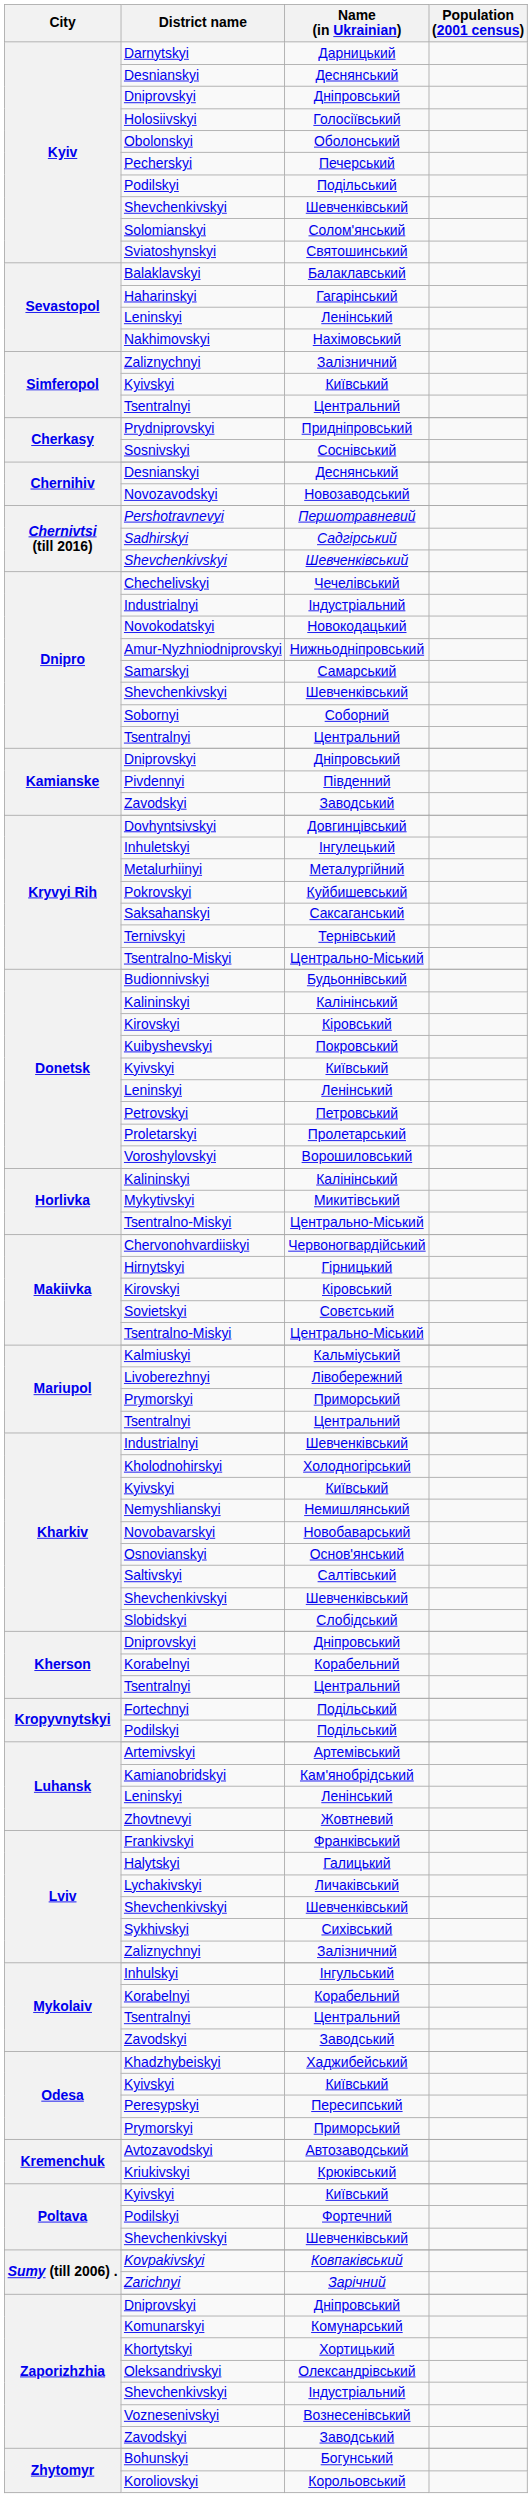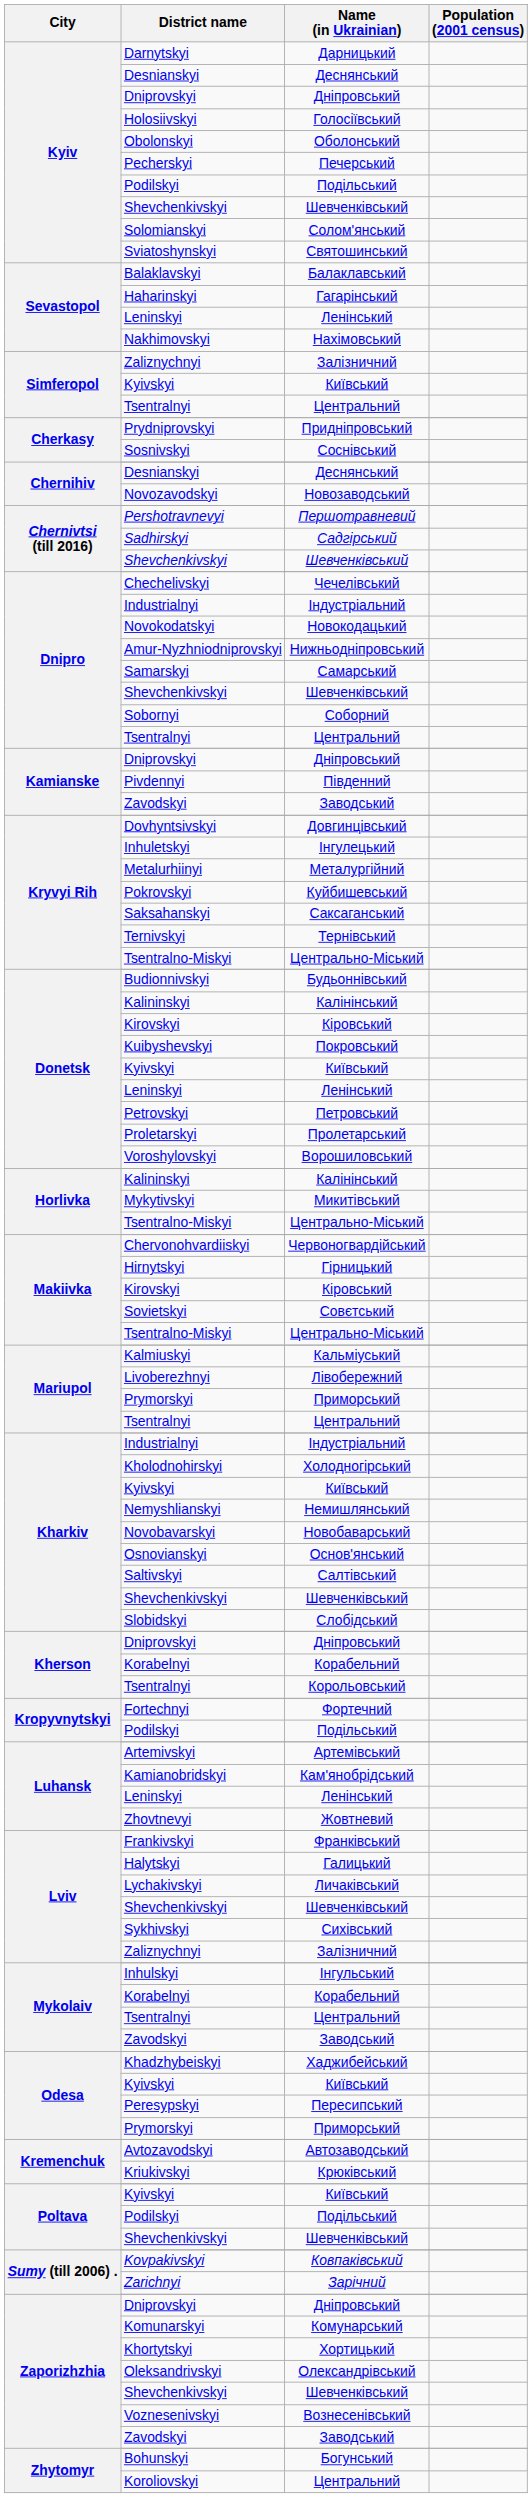 <table class="wikitable sortable" id="Table of urban districts">
 <tr>
 <th scope="col">City</th>
 <th scope="col">District name</th>
 <th scope="col">Name<br>(in <a href='#'>Ukrainian</a>)</th>
 <th scope="col">Population<br>(<a href='#'>2001 census</a>)</th>
 </tr>
 <tr>
 <th scope="row" rowspan=10 align="left"><a href='#'>Kyiv</a> </th>
 <td><a href='#'>Darnytskyi</a></td>
 <td align=center><a href='#'>Дарницький</a></td>
 <td align=right></td>
 </tr>
 <tr>
 <td><a href='#'>Desnianskyi</a></td>
 <td align=center><a href='#'>Деснянський</a></td>
 <td align=right></td>
 </tr>
 <tr>
 <td><a href='#'>Dniprovskyi</a></td>
 <td align=center><a href='#'>Дніпровський</a></td>
 <td align=right></td>
 </tr>
 <tr>
 <td><a href='#'>Holosiivskyi</a></td>
 <td align=center><a href='#'>Голосіївський</a></td>
 <td align=right></td>
 </tr>
 <tr>
 <td><a href='#'>Obolonskyi</a></td>
 <td align=center><a href='#'>Оболонський</a></td>
 <td align=right></td>
 </tr>
 <tr>
 <td><a href='#'>Pecherskyi</a></td>
 <td align=center><a href='#'>Печерський</a></td>
 <td align=right></td>
 </tr>
 <tr>
 <td><a href='#'>Podilskyi</a></td>
 <td align=center><a href='#'>Подільський</a></td>
 <td align=right></td>
 </tr>
 <tr>
 <td><a href='#'>Shevchenkivskyi</a></td>
 <td align=center><a href='#'>Шевченківський</a></td>
 <td align=right></td>
 </tr>
 <tr>
 <td><a href='#'>Solomianskyi</a></td>
 <td align=center><a href='#'>Солом'янський</a></td>
 <td align=right></td>
 </tr>
 <tr>
 <td><a href='#'>Sviatoshynskyi</a></td>
 <td align=center><a href='#'>Святошинський</a></td>
 <td align=right></td>
 </tr>
 <tr>
 <th scope="row" rowspan=4 align="left"><a href='#'>Sevastopol</a> </th>
 <td><a href='#'>Balaklavskyi</a></td>
 <td align=center><a href='#'>Балаклавський</a></td>
 <td align=right></td>
 </tr>
 <tr>
 <td><a href='#'>Haharinskyi</a></td>
 <td align=center><a href='#'>Гагарінський</a></td>
 <td align=right></td>
 </tr>
 <tr>
 <td><a href='#'>Leninskyi</a></td>
 <td align=center><a href='#'>Ленінський</a></td>
 <td align=right></td>
 </tr>
 <tr>
 <td><a href='#'>Nakhimovskyi</a></td>
 <td align=center><a href='#'>Нахімовський</a></td>
 <td align=right></td>
 </tr>
 <tr>
 <th scope="row" rowspan=3 align="left"><a href='#'>Simferopol</a> </th>
 <td><a href='#'>Zaliznychnyi</a></td>
 <td align=center><a href='#'>Залізничний</a></td>
 <td align=right></td>
 </tr>
 <tr>
 <td><a href='#'>Kyivskyi</a></td>
 <td align=center><a href='#'>Київський</a></td>
 <td align=right></td>
 </tr>
 <tr>
 <td><a href='#'>Tsentralnyi</a></td>
 <td align=center><a href='#'>Центральний</a></td>
 <td align=right></td>
 </tr>
 <tr>
 <th scope="row" rowspan=3 align="left"><a href='#'>Cherkasy</a></th>
 </tr>
 <tr>
 <td><a href='#'>Prydniprovskyi</a></td>
 <td align=center><a href='#'>Придніпровський</a></td>
 <td align=right></td>
 </tr>
 <tr>
 <td><a href='#'>Sosnivskyi</a></td>
 <td align=center><a href='#'>Соснівський</a></td>
 <td align=right></td>
 </tr>
 <tr>
 <th scope="row" rowspan=3 align="left"><a href='#'>Chernihiv</a> </th>
 </tr>
 <tr>
 <td><a href='#'>Desnianskyi</a></td>
 <td align=center><a href='#'>Деснянський</a></td>
 <td align=right></td>
 </tr>
 <tr>
 <td><a href='#'>Novozavodskyi</a></td>
 <td align=center><a href='#'>Новозаводський</a></td>
 <td align=right></td>
 </tr>
 <tr>
 <th scope="row" rowspan=4 align="left"><em><a href='#'>Chernivtsi</a></em><br>(till 2016)  </th>
 </tr>
 <tr>
 <td><em><a href='#'>Pershotravnevyi</a></em></td>
 <td align=center><em><a href='#'>Першотравневий</a></em></td>
 <td align=right><em></em></td>
 </tr>
 <tr>
 <td><em><a href='#'>Sadhirskyi</a></em></td>
 <td align=center><em><a href='#'>Садгірський</a></em></td>
 <td align=right><em></em></td>
 </tr>
 <tr>
 <td><em><a href='#'>Shevchenkivskyi</a></em></td>
 <td align=center><em><a href='#'>Шевченківський</a></em></td>
 <td align=right><em></em></td>
 </tr>
 <tr>
 <th scope="row" rowspan=9 align="left"><a href='#'>Dnipro</a> </th>
 </tr>
 <tr>
 <td><a href='#'>Chechelivskyi</a></td>
 <td align=center><a href='#'>Чечелівський</a></td>
 <td align=right></td>
 </tr>
 <tr>
 <td><a href='#'>Industrialnyi</a></td>
 <td align=center><a href='#'>Індустріальний</a></td>
 <td align=right></td>
 </tr>
 <tr>
 <td><a href='#'>Novokodatskyi</a></td>
 <td align=center><a href='#'>Новокодацький</a></td>
 <td align=right></td>
 </tr>
 <tr>
 <td><a href='#'>Amur-Nyzhniodniprovskyi</a></td>
 <td align="center"><a href='#'>Нижньодніпровський</a></td>
 <td align="right"></td>
 </tr>
 <tr>
 <td><a href='#'>Samarskyi</a></td>
 <td align=center><a href='#'>Самарський</a></td>
 <td align=right></td>
 </tr>
 <tr>
 <td><a href='#'>Shevchenkivskyi</a></td>
 <td align=center><a href='#'>Шевченківський</a></td>
 <td align=right></td>
 </tr>
 <tr>
 <td><a href='#'>Sobornyi</a></td>
 <td align=center><a href='#'>Соборний</a></td>
 <td align=right></td>
 </tr>
 <tr>
 <td><a href='#'>Tsentralnyi</a></td>
 <td align=center><a href='#'>Центральний</a></td>
 <td align=right></td>
 </tr>
 <tr>
 <th scope="row" rowspan=4 align="left"><a href='#'>Kamianske</a> </th>
 </tr>
 <tr>
 <td><a href='#'>Dniprovskyi</a></td>
 <td align=center><a href='#'>Дніпровський</a></td>
 <td align=right></td>
 </tr>
 <tr>
 <td><a href='#'>Pivdennyi</a></td>
 <td align=center><a href='#'>Південний</a></td>
 <td align=right></td>
 </tr>
 <tr>
 <td><a href='#'>Zavodskyi</a></td>
 <td align=center><a href='#'>Заводський</a></td>
 <td align=right></td>
 </tr>
 <tr>
 <th scope="row" rowspan=8 align="left"><a href='#'>Kryvyi Rih</a> </th>
 </tr>
 <tr>
 <td><a href='#'>Dovhyntsivskyi</a></td>
 <td align=center><a href='#'>Довгинцівський</a></td>
 <td align=right></td>
 </tr>
 <tr>
 <td><a href='#'>Inhuletskyi</a></td>
 <td align=center><a href='#'>Інгулецький</a></td>
 <td align=right></td>
 </tr>
 <tr>
 <td><a href='#'>Metalurhiinyi</a></td>
 <td align=center><a href='#'>Металургійний</a></td>
 <td align=right></td>
 </tr>
 <tr>
 <td><a href='#'>Pokrovskyi</a></td>
 <td align=center><a href='#'>Куйбишевський</a></td>
 <td align=right></td>
 </tr>
 <tr>
 <td><a href='#'>Saksahanskyi</a></td>
 <td align=center><a href='#'>Саксаганський</a></td>
 <td align=right></td>
 </tr>
 <tr>
 <td><a href='#'>Ternivskyi</a></td>
 <td align=center><a href='#'>Тернівський</a></td>
 <td align=right></td>
 </tr>
 <tr>
 <td><a href='#'>Tsentralno-Miskyi</a></td>
 <td align=center><a href='#'>Центрально-Міський</a></td>
 <td align=right></td>
 </tr>
 <tr>
 <th scope="row" rowspan=10 align="left"><a href='#'>Donetsk</a> </th>
 </tr>
 <tr>
 <td><a href='#'>Budionnivskyi</a></td>
 <td align=center><a href='#'>Будьоннівський</a></td>
 <td align=right></td>
 </tr>
 <tr>
 <td><a href='#'>Kalininskyi</a></td>
 <td align=center><a href='#'>Калінінський</a></td>
 <td align=right></td>
 </tr>
 <tr>
 <td><a href='#'>Kirovskyi</a></td>
 <td align=center><a href='#'>Кіровський</a></td>
 <td align=right></td>
 </tr>
 <tr>
 <td><a href='#'>Kuibyshevskyi</a></td>
 <td align=center><a href='#'>Покровський</a></td>
 <td align=right></td>
 </tr>
 <tr>
 <td><a href='#'>Kyivskyi</a></td>
 <td align=center><a href='#'>Київський</a></td>
 <td align=right></td>
 </tr>
 <tr>
 <td><a href='#'>Leninskyi</a></td>
 <td align=center><a href='#'>Ленінський</a></td>
 <td align=right></td>
 </tr>
 <tr>
 <td><a href='#'>Petrovskyi</a></td>
 <td align=center><a href='#'>Петровський</a></td>
 <td align=right></td>
 </tr>
 <tr>
 <td><a href='#'>Proletarskyi</a></td>
 <td align=center><a href='#'>Пролетарський</a></td>
 <td align=right></td>
 </tr>
 <tr>
 <td><a href='#'>Voroshylovskyi</a></td>
 <td align=center><a href='#'>Ворошиловський</a></td>
 <td align=right></td>
 </tr>
 <tr>
 <th scope="row" rowspan=4 align="left"><a href='#'>Horlivka</a> </th>
 </tr>
 <tr>
 <td><a href='#'>Kalininskyi</a></td>
 <td align=center><a href='#'>Калінінський</a></td>
 <td align=right></td>
 </tr>
 <tr>
 <td><a href='#'>Mykytivskyi</a></td>
 <td align=center><a href='#'>Микитівський</a></td>
 <td align=right></td>
 </tr>
 <tr>
 <td><a href='#'>Tsentralno-Miskyi</a></td>
 <td align=center><a href='#'>Центрально-Міський</a></td>
 <td align=right></td>
 </tr>
 <tr>
 <th scope="row" rowspan=6 align="left"><a href='#'>Makiivka</a> </th>
 </tr>
 <tr>
 <td><a href='#'>Chervonohvardiiskyi</a></td>
 <td align=center><a href='#'>Червоногвардійський</a></td>
 <td align=right></td>
 </tr>
 <tr>
 <td><a href='#'>Hirnytskyi</a></td>
 <td align=center><a href='#'>Гірницький</a></td>
 <td align=right></td>
 </tr>
 <tr>
 <td><a href='#'>Kirovskyi</a></td>
 <td align=center><a href='#'>Кіровський</a></td>
 <td align=right></td>
 </tr>
 <tr>
 <td><a href='#'>Sovietskyi</a></td>
 <td align=center><a href='#'>Совєтський</a></td>
 <td align=right></td>
 </tr>
 <tr>
 <td><a href='#'>Tsentralno-Miskyi</a></td>
 <td align=center><a href='#'>Центрально-Міський</a></td>
 <td align=right></td>
 </tr>
 <tr>
 <th scope="row" rowspan=5 align="left"><a href='#'>Mariupol</a> </th>
 </tr>
 <tr>
 <td><a href='#'>Kalmiuskyi</a></td>
 <td align=center><a href='#'>Кальміуський</a></td>
 <td align=right></td>
 </tr>
 <tr>
 <td><a href='#'>Livoberezhnyi</a></td>
 <td align=center><a href='#'>Лівобережний</a></td>
 <td align=right></td>
 </tr>
 <tr>
 <td><a href='#'>Prymorskyi</a></td>
 <td align=center><a href='#'>Приморський</a></td>
 <td align=right></td>
 </tr>
 <tr>
 <td><a href='#'>Tsentralnyi</a></td>
 <td align=center><a href='#'>Центральний</a></td>
 <td align=right></td>
 </tr>
 <tr>
 <th scope="row" rowspan=10 align="left"><a href='#'>Kharkiv</a> </th>
 </tr>
 <tr>
 <td><a href='#'>Industrialnyi</a></td>
-<td align=center><a href='#'>Шевченківський</a></td>
+<td align=center><a href='#'>Індустріальний</a></td>
 <td align=right></td>
 </tr>
 <tr>
 <td><a href='#'>Kholodnohirskyi</a></td>
 <td align=center><a href='#'>Холодногірський</a></td>
 <td align=right></td>
 </tr>
 <tr>
 <td><a href='#'>Kyivskyi</a></td>
 <td align=center><a href='#'>Київський</a></td>
 <td align=right></td>
 </tr>
 <tr>
 <td><a href='#'>Nemyshlianskyi</a></td>
 <td align=center><a href='#'>Немишлянський</a></td>
 <td align=right></td>
 </tr>
 <tr>
 <td><a href='#'>Novobavarskyi</a></td>
 <td align=center><a href='#'>Новобаварський</a></td>
 <td align=right></td>
 </tr>
 <tr>
 <td><a href='#'>Osnovianskyi</a></td>
 <td align=center><a href='#'>Основ'янський</a></td>
 <td align=right></td>
 </tr>
 <tr>
 <td><a href='#'>Saltivskyi</a></td>
 <td align=center><a href='#'>Салтівський</a></td>
 <td align=right></td>
 </tr>
 <tr>
 <td><a href='#'>Shevchenkivskyi</a></td>
 <td align=center><a href='#'>Шевченківський</a></td>
 <td align=right></td>
 </tr>
 <tr>
 <td><a href='#'>Slobidskyi</a></td>
 <td align=center><a href='#'>Слобідський</a></td>
 <td align=right></td>
 </tr>
 <tr>
 <th scope="row" rowspan=4 align="left"><a href='#'>Kherson</a> </th>
 </tr>
 <tr>
 <td><a href='#'>Dniprovskyi</a></td>
 <td align=center><a href='#'>Дніпровський</a></td>
 <td align=right></td>
 </tr>
 <tr>
 <td><a href='#'>Korabelnyi</a></td>
 <td align=center><a href='#'>Корабельний</a></td>
 <td align=right></td>
 </tr>
 <tr>
 <td><a href='#'>Tsentralnyi</a></td>
-<td align=center><a href='#'>Центральний</a></td>
+<td align=center><a href='#'>Корольовський</a></td>
 <td align=right></td>
 </tr>
 <tr>
 <th scope="row" rowspan=3 align="left"><a href='#'>Kropyvnytskyi</a> </th>
 </tr>
 <tr>
 <td><a href='#'>Fortechnyi</a></td>
-<td align=center><a href='#'>Подільський</a></td>
+<td align=center><a href='#'>Фортечний</a></td>
 <td align=right></td>
 </tr>
 <tr>
 <td><a href='#'>Podilskyi</a></td>
 <td align=center><a href='#'>Подільський</a></td>
 <td align=right></td>
 </tr>
 <tr>
 <th scope="row" rowspan=5 align="left"><a href='#'>Luhansk</a> </th>
 </tr>
 <tr>
 <td><a href='#'>Artemivskyi</a></td>
 <td align=center><a href='#'>Артемівський</a></td>
 <td align=right></td>
 </tr>
 <tr>
 <td><a href='#'>Kamianobridskyi</a></td>
 <td align=center><a href='#'>Кам'янобрідський</a></td>
 <td align=right></td>
 </tr>
 <tr>
 <td><a href='#'>Leninskyi</a></td>
 <td align=center><a href='#'>Ленінський</a></td>
 <td align=right></td>
 </tr>
 <tr>
 <td><a href='#'>Zhovtnevyi</a></td>
 <td align=center><a href='#'>Жовтневий</a></td>
 <td align=right></td>
 </tr>
 <tr>
 <th scope="row" rowspan=7 align="left"><a href='#'>Lviv</a> </th>
 </tr>
 <tr>
 <td><a href='#'>Frankivskyi</a></td>
 <td align=center><a href='#'>Франківський</a></td>
 <td align=right></td>
 </tr>
 <tr>
 <td><a href='#'>Halytskyi</a></td>
 <td align=center><a href='#'>Галицький</a></td>
 <td align=right></td>
 </tr>
 <tr>
 <td><a href='#'>Lychakivskyi</a></td>
 <td align=center><a href='#'>Личаківський</a></td>
 <td align=right></td>
 </tr>
 <tr>
 <td><a href='#'>Shevchenkivskyi</a></td>
 <td align=center><a href='#'>Шевченківський</a></td>
 <td align=right></td>
 </tr>
 <tr>
 <td><a href='#'>Sykhivskyi</a></td>
 <td align=center><a href='#'>Сихівський</a></td>
 <td align=right></td>
 </tr>
 <tr>
 <td><a href='#'>Zaliznychnyi</a></td>
 <td align=center><a href='#'>Залізничний</a></td>
 <td align=right></td>
 </tr>
 <tr>
 <th scope="row" rowspan=5 align="left"><a href='#'>Mykolaiv</a> </th>
 </tr>
 <tr>
 <td><a href='#'>Inhulskyi</a></td>
 <td align=center><a href='#'>Інгульський</a></td>
 <td align=right></td>
 </tr>
 <tr>
 <td><a href='#'>Korabelnyi</a></td>
 <td align=center><a href='#'>Корабельний</a></td>
 <td align=right></td>
 </tr>
 <tr>
 <td><a href='#'>Tsentralnyi</a></td>
 <td align=center><a href='#'>Центральний</a></td>
 <td align=right></td>
 </tr>
 <tr>
 <td><a href='#'>Zavodskyi</a></td>
 <td align=center><a href='#'>Заводський</a></td>
 <td align=right></td>
 </tr>
 <tr>
 <th scope="row" rowspan=5 align="left"><a href='#'>Odesa</a> </th>
 </tr>
 <tr>
 <td><a href='#'>Khadzhybeiskyi</a></td>
 <td align=center><a href='#'>Хаджибейський</a></td>
 <td align=right></td>
 </tr>
 <tr>
 <td><a href='#'>Kyivskyi</a></td>
 <td align=center><a href='#'>Київський</a></td>
 <td align=right></td>
 </tr>
 <tr>
 <td><a href='#'>Peresypskyi</a></td>
 <td align=center><a href='#'>Пересипський</a></td>
 <td align=right></td>
 </tr>
 <tr>
 <td><a href='#'>Prymorskyi</a></td>
 <td align=center><a href='#'>Приморський</a></td>
 <td align=right></td>
 </tr>
 <tr>
 <th scope="row" rowspan=3 align="left"><a href='#'>Kremenchuk</a> </th>
 </tr>
 <tr>
 <td><a href='#'>Avtozavodskyi</a></td>
 <td align=center><a href='#'>Автозаводський</a></td>
 <td align=right></td>
 </tr>
 <tr>
 <td><a href='#'>Kriukivskyi</a></td>
 <td align=center><a href='#'>Крюківський</a></td>
 <td align=right></td>
 </tr>
 <tr>
 <th scope="row" rowspan=4 align="left"><a href='#'>Poltava</a> </th>
 </tr>
 <tr>
 <td><a href='#'>Kyivskyi</a></td>
 <td align=center><a href='#'>Київський</a></td>
 <td align=right></td>
 </tr>
 <tr>
 <td><a href='#'>Podilskyi</a></td>
-<td align=center><a href='#'>Фортечний</a></td>
+<td align=center><a href='#'>Подільський</a></td>
 <td align=right></td>
 </tr>
 <tr>
 <td><a href='#'>Shevchenkivskyi</a></td>
 <td align=center><a href='#'>Шевченківський</a></td>
 <td align=right></td>
 </tr>
 <tr>
 <th scope="row" rowspan=3 align="left"><em><a href='#'>Sumy</a></em> (till 2006) .</th>
 </tr>
 <tr>
 <td><em><a href='#'>Kovpakivskyi</a></em></td>
 <td align=center><em><a href='#'>Ковпаківський</a></em></td>
 <td align=right><em></em></td>
 </tr>
 <tr>
 <td><em><a href='#'>Zarichnyi</a></em></td>
 <td align=center><em><a href='#'>Зарічний</a></em></td>
 <td align=right><em></em></td>
 </tr>
 <tr>
 <th scope="row" rowspan=8 align="left"><a href='#'>Zaporizhzhia</a> </th>
 </tr>
 <tr>
 <td><a href='#'>Dniprovskyi</a></td>
 <td align=center><a href='#'>Дніпровський</a></td>
 <td align=right></td>
 </tr>
 <tr>
 <td><a href='#'>Komunarskyi</a></td>
 <td align=center><a href='#'>Комунарський</a></td>
 <td align=right></td>
 </tr>
 <tr>
 <td><a href='#'>Khortytskyi</a></td>
 <td align=center><a href='#'>Хортицький</a></td>
 <td align=right></td>
 </tr>
 <tr>
 <td><a href='#'>Oleksandrivskyi</a></td>
 <td align=center><a href='#'>Олександрівський</a></td>
 <td align=right></td>
 </tr>
 <tr>
 <td><a href='#'>Shevchenkivskyi</a></td>
-<td align=center><a href='#'>Індустріальний</a></td>
+<td align=center><a href='#'>Шевченківський</a></td>
 <td align=right></td>
 </tr>
 <tr>
 <td><a href='#'>Voznesenivskyi</a></td>
 <td align=center><a href='#'>Вознесенівський</a></td>
 <td align=right></td>
 </tr>
 <tr>
 <td><a href='#'>Zavodskyi</a></td>
 <td align=center><a href='#'>Заводський</a></td>
 <td align=right></td>
 </tr>
 <tr>
 <th scope="row" rowspan=3 align="left"><a href='#'>Zhytomyr</a> </th>
 </tr>
 <tr>
 <td><a href='#'>Bohunskyi</a></td>
 <td align=center><a href='#'>Богунський</a></td>
 <td align=right></td>
 </tr>
 <tr>
 <td><a href='#'>Koroliovskyi</a></td>
-<td align=center><a href='#'>Корольовський</a></td>
+<td align=center><a href='#'>Центральний</a></td>
 <td align=right></td>
 </tr>
 </table>
